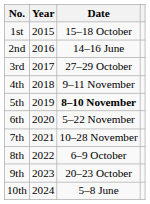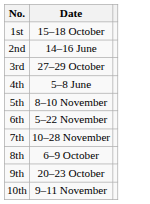 <table class="sortable wikitable plainrowheaders" style="text-align:center;">
 <tr>
 <th>No.</th>
-<th>Year</th>
 <th>Date</th>
 <th></th>
 </tr>
 <tr>
 <td>1st</td>
-<td>2015</td>
 <td>15–18 October</td>
 <td></td>
 </tr>
 <tr>
 <td>2nd</td>
-<td>2016</td>
 <td>14–16 June</td>
 <td></td>
 </tr>
 <tr>
 <td>3rd</td>
-<td>2017</td>
 <td>27–29 October</td>
 <td></td>
 </tr>
 <tr>
 <td>4th</td>
-<td>2018</td>
-<td>9–11 November</td>
+<td>5–8 June</td>
 <td></td>
 </tr>
 <tr>
 <td>5th</td>
-<td>2019</td>
-<td><strong>8–10 November</strong></td>
+<td>8–10 November</td>
 <td></td>
 </tr>
 <tr>
 <td>6th</td>
-<td>2020</td>
 <td>5–22 November</td>
 <td></td>
 </tr>
 <tr>
 <td>7th</td>
-<td>2021</td>
 <td>10–28 November</td>
 <td></td>
 </tr>
 <tr>
 <td>8th</td>
-<td>2022</td>
 <td>6–9 October</td>
 <td></td>
 </tr>
 <tr>
 <td>9th</td>
-<td>2023</td>
 <td>20–23 October</td>
 <td></td>
 </tr>
 <tr>
 <td>10th</td>
-<td>2024</td>
-<td>5–8 June</td>
+<td>9–11 November</td>
 <td></td>
 </tr>
 </table>
